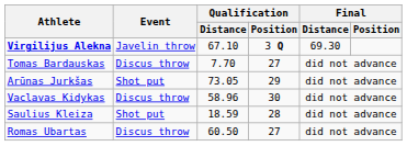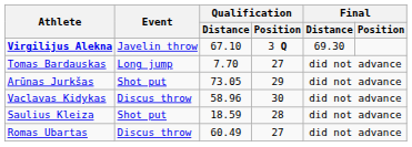 <table class=wikitable style="font-size:90%">
 <tr>
 <th rowspan="2">Athlete</th>
 <th rowspan="2">Event</th>
 <th colspan="2">Qualification</th>
 <th colspan="2">Final</th>
 </tr>
 <tr style="font-size:95%">
 <th>Distance</th>
 <th>Position</th>
 <th>Distance</th>
 <th>Position</th>
 </tr>
 <tr align=center>
 <td align=left><strong><a href='#'>Virgilijus Alekna</a></strong></td>
 <td align=left><a href='#'>Javelin throw</a></td>
 <td>67.10</td>
 <td>3 <strong>Q</strong></td>
 <td>69.30</td>
 <td></td>
 </tr>
 <tr align=center>
 <td align=left><a href='#'>Tomas Bardauskas</a></td>
-<td align=left><a href='#'>Discus throw</a></td>
+<td align=left><a href='#'>Long jump</a></td>
 <td>7.70</td>
 <td>27</td>
 <td colspan=2>did not advance</td>
 </tr>
 <tr align=center>
 <td align=left><a href='#'>Arūnas Jurkšas</a></td>
 <td align=left><a href='#'>Shot put</a></td>
 <td>73.05</td>
 <td>29</td>
 <td colspan=2>did not advance</td>
 </tr>
 <tr align=center>
 <td align=left><a href='#'>Vaclavas Kidykas</a></td>
 <td align=left><a href='#'>Discus throw</a></td>
 <td>58.96</td>
 <td>30</td>
 <td colspan=2>did not advance</td>
 </tr>
 <tr align=center>
 <td align=left><a href='#'>Saulius Kleiza</a></td>
 <td align=left><a href='#'>Shot put</a></td>
 <td>18.59</td>
 <td>28</td>
 <td colspan=2>did not advance</td>
 </tr>
 <tr align=center>
 <td align=left><a href='#'>Romas Ubartas</a></td>
 <td align=left><a href='#'>Discus throw</a></td>
-<td>60.50</td>
+<td>60.49</td>
 <td>27</td>
 <td colspan=2>did not advance</td>
 </tr>
 </table>
